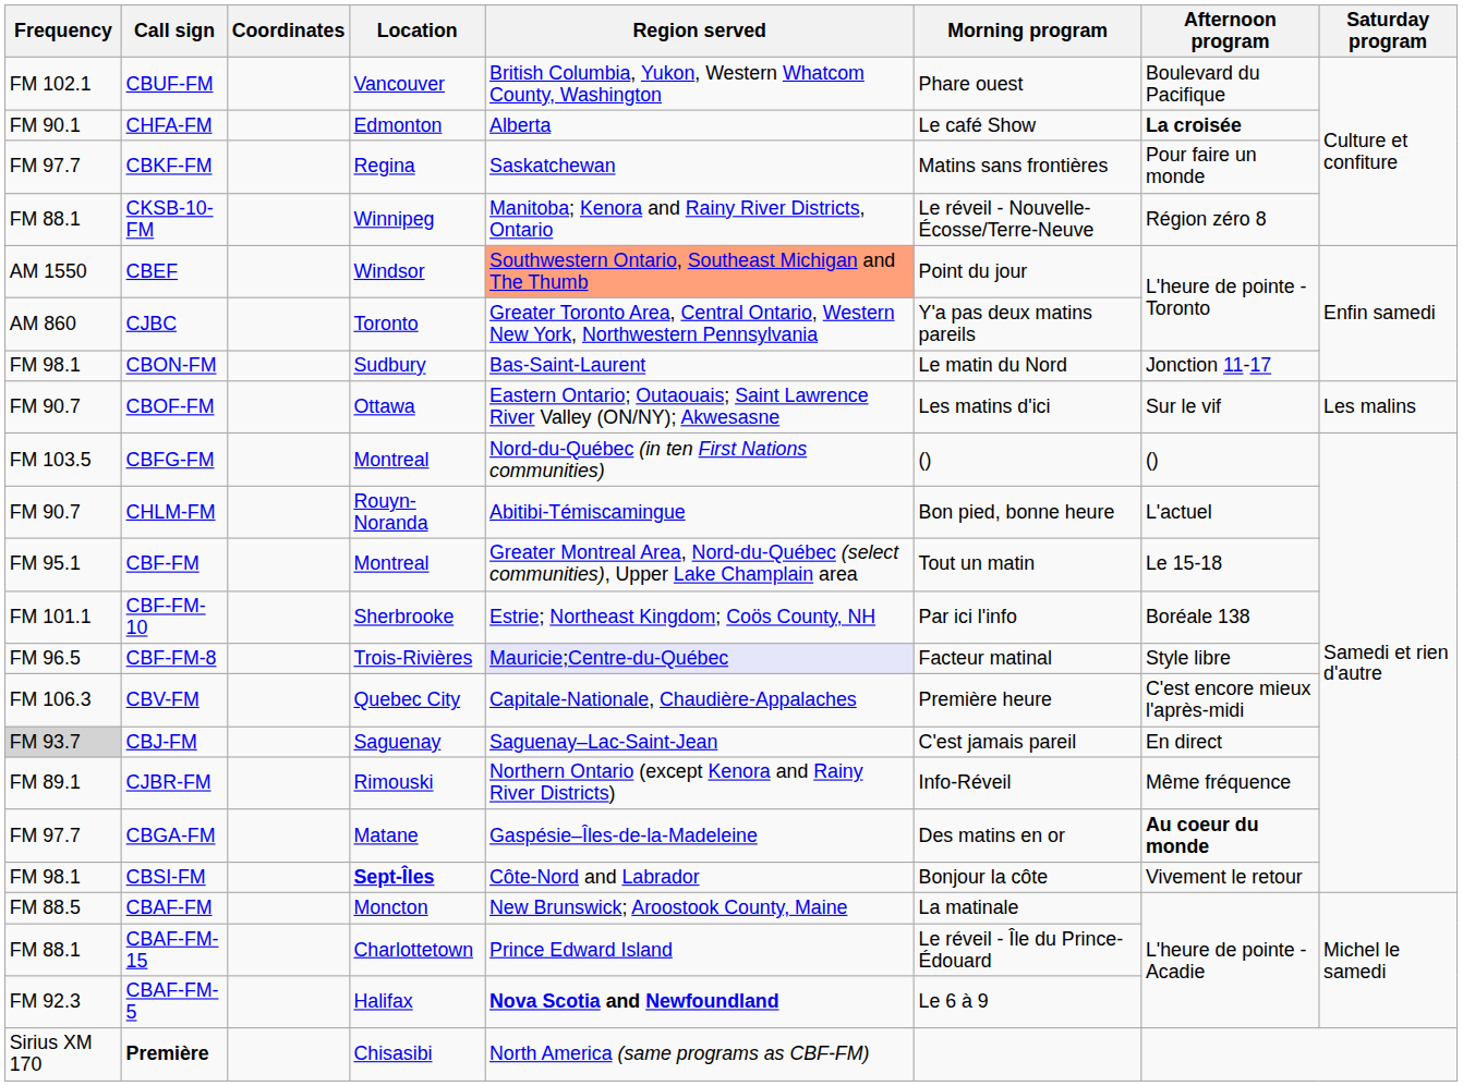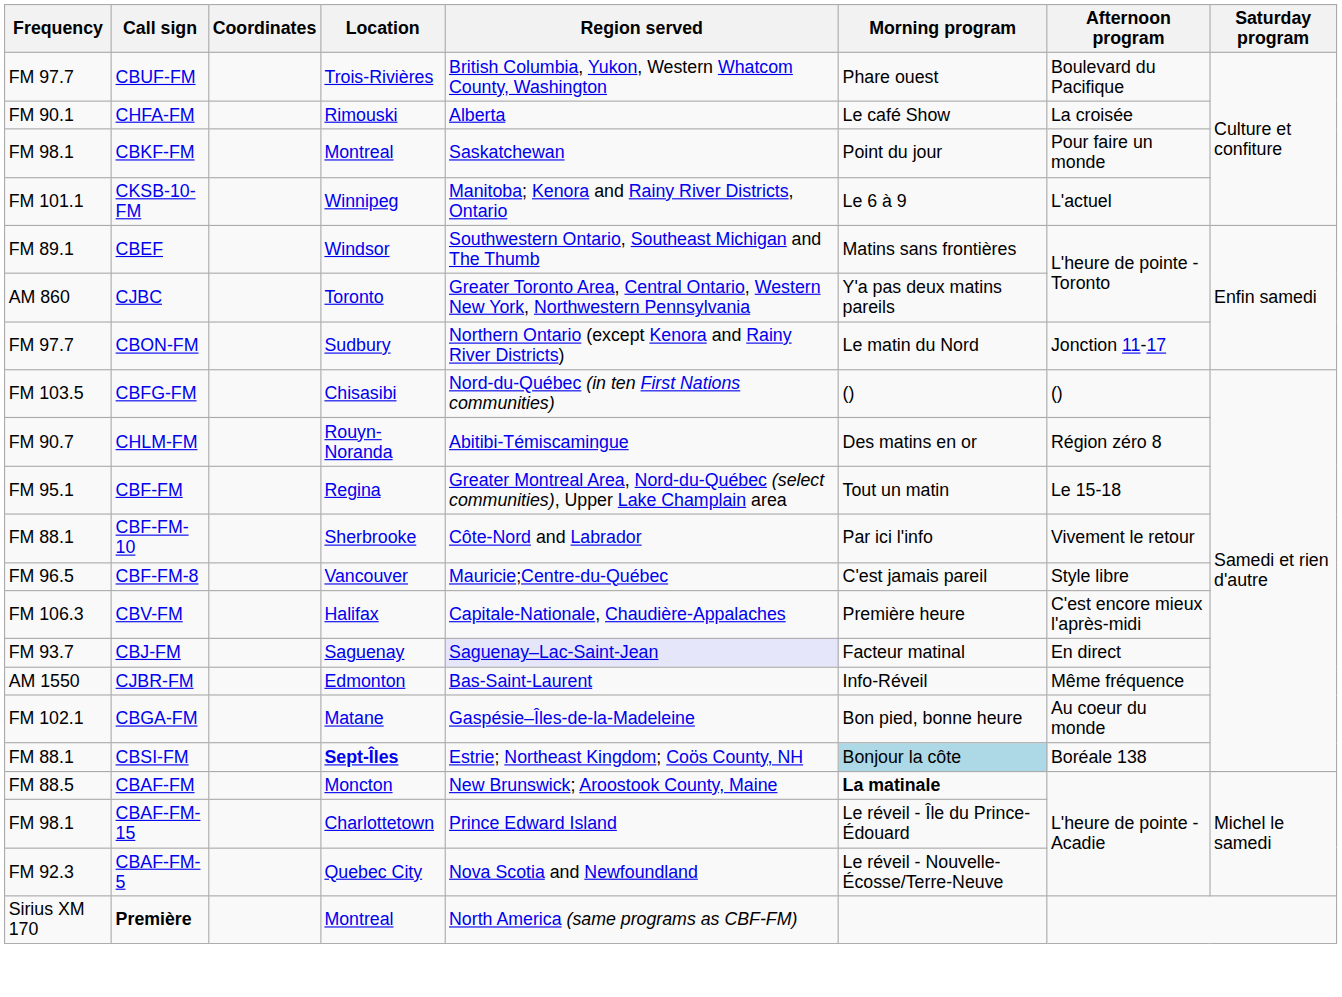 <table class="wikitable" style="width:95%;">
 <tr>
 <th>Frequency</th>
 <th>Call sign</th>
 <th>Coordinates</th>
 <th>Location</th>
 <th>Region served</th>
 <th>Morning program</th>
 <th>Afternoon program</th>
 <th>Saturday program</th>
 </tr>
 <tr>
-<td>FM 102.1</td>
+<td>FM 97.7</td>
 <td><a href='#'>CBUF-FM</a></td>
 <td></td>
-<td><a href='#'>Vancouver</a></td>
+<td><a href='#'>Trois-Rivières</a></td>
 <td><a href='#'>British Columbia</a>, <a href='#'>Yukon</a>, Western <a href='#'>Whatcom County, Washington</a></td>
 <td>Phare ouest</td>
 <td>Boulevard du Pacifique</td>
 <td rowspan="4">Culture et confiture</td>
 </tr>
 <tr>
 <td>FM 90.1</td>
 <td><a href='#'>CHFA-FM</a></td>
 <td></td>
-<td><a href='#'>Edmonton</a></td>
+<td><a href='#'>Rimouski</a></td>
 <td><a href='#'>Alberta</a></td>
 <td>Le café Show</td>
-<td><strong>La croisée</strong></td>
+<td>La croisée</td>
 </tr>
 <tr>
-<td>FM 97.7</td>
+<td>FM 98.1</td>
 <td><a href='#'>CBKF-FM</a></td>
 <td></td>
-<td><a href='#'>Regina</a></td>
+<td><a href='#'>Montreal</a></td>
 <td><a href='#'>Saskatchewan</a></td>
-<td>Matins sans frontières</td>
+<td>Point du jour</td>
 <td>Pour faire un monde</td>
 </tr>
 <tr>
-<td>FM 88.1</td>
+<td>FM 101.1</td>
 <td><a href='#'>CKSB-10-FM</a></td>
 <td></td>
 <td><a href='#'>Winnipeg</a></td>
 <td><a href='#'>Manitoba</a>; <a href='#'>Kenora</a> and <a href='#'>Rainy River Districts</a>, <a href='#'>Ontario</a></td>
-<td>Le réveil - Nouvelle-Écosse/Terre-Neuve</td>
-<td>Région zéro 8</td>
+<td>Le 6 à 9</td>
+<td>L'actuel</td>
 </tr>
 <tr>
-<td>AM 1550</td>
+<td>FM 89.1</td>
 <td><a href='#'>CBEF</a></td>
 <td></td>
 <td><a href='#'>Windsor</a></td>
-<td style="background: lightsalmon;"><a href='#'>Southwestern Ontario</a>, <a href='#'>Southeast Michigan</a> and <a href='#'>The Thumb</a></td>
-<td>Point du jour</td>
+<td><a href='#'>Southwestern Ontario</a>, <a href='#'>Southeast Michigan</a> and <a href='#'>The Thumb</a></td>
+<td>Matins sans frontières</td>
 <td rowspan="2">L'heure de pointe - Toronto</td>
 <td rowspan="3">Enfin samedi</td>
 </tr>
 <tr>
 <td>AM 860</td>
 <td><a href='#'>CJBC</a></td>
 <td></td>
 <td><a href='#'>Toronto</a></td>
 <td><a href='#'>Greater Toronto Area</a>, <a href='#'>Central Ontario</a>, <a href='#'>Western New York</a>, <a href='#'>Northwestern Pennsylvania</a></td>
 <td>Y'a pas deux matins pareils</td>
 </tr>
 <tr>
-<td>FM 98.1</td>
+<td>FM 97.7</td>
 <td><a href='#'>CBON-FM</a></td>
 <td></td>
 <td><a href='#'>Sudbury</a></td>
-<td><a href='#'>Bas-Saint-Laurent</a></td>
+<td><a href='#'>Northern Ontario</a> (except <a href='#'>Kenora</a> and <a href='#'>Rainy River Districts</a>)</td>
 <td>Le matin du Nord</td>
 <td>Jonction <a href='#'>11</a>-<a href='#'>17</a></td>
-</tr>
-<tr>
-<td>FM 90.7</td>
-<td><a href='#'>CBOF-FM</a></td>
-<td></td>
-<td><a href='#'>Ottawa</a></td>
-<td><a href='#'>Eastern Ontario</a>; <a href='#'>Outaouais</a>; <a href='#'>Saint Lawrence River</a> Valley (ON/NY); <a href='#'>Akwesasne</a></td>
-<td>Les matins d'ici</td>
-<td>Sur le vif</td>
-<td>Les malins</td>
 </tr>
 <tr>
 <td>FM 103.5</td>
 <td><a href='#'>CBFG-FM</a></td>
 <td></td>
-<td><a href='#'>Montreal</a></td>
+<td><a href='#'>Chisasibi</a></td>
 <td><a href='#'>Nord-du-Québec</a> <em>(in ten <a href='#'>First Nations</a> communities)</em></td>
 <td> ()</td>
 <td> ()</td>
 <td rowspan="10">Samedi et rien d'autre</td>
 </tr>
 <tr>
 <td>FM 90.7</td>
 <td><a href='#'>CHLM-FM</a></td>
 <td></td>
 <td><a href='#'>Rouyn-Noranda</a></td>
 <td><a href='#'>Abitibi-Témiscamingue</a></td>
-<td>Bon pied, bonne heure</td>
-<td>L'actuel</td>
+<td>Des matins en or</td>
+<td>Région zéro 8</td>
 </tr>
 <tr>
 <td>FM 95.1</td>
 <td><a href='#'>CBF-FM</a></td>
 <td></td>
-<td><a href='#'>Montreal</a></td>
+<td><a href='#'>Regina</a></td>
 <td><a href='#'>Greater Montreal Area</a>, <a href='#'>Nord-du-Québec</a> <em>(select communities)</em>, Upper <a href='#'>Lake Champlain</a> area</td>
 <td>Tout un matin</td>
 <td>Le 15-18</td>
 </tr>
 <tr>
-<td>FM 101.1</td>
+<td>FM 88.1</td>
 <td><a href='#'>CBF-FM-10</a></td>
 <td></td>
 <td><a href='#'>Sherbrooke</a></td>
-<td><a href='#'>Estrie</a>; <a href='#'>Northeast Kingdom</a>; <a href='#'>Coös County, NH</a></td>
+<td><a href='#'>Côte-Nord</a> and <a href='#'>Labrador</a></td>
 <td>Par ici l'info</td>
-<td>Boréale 138</td>
+<td>Vivement le retour</td>
 </tr>
 <tr>
 <td>FM 96.5</td>
 <td><a href='#'>CBF-FM-8</a></td>
 <td></td>
-<td><a href='#'>Trois-Rivières</a></td>
-<td style="background: lavender;"><a href='#'>Mauricie</a>;<a href='#'>Centre-du-Québec</a></td>
-<td>Facteur matinal</td>
+<td><a href='#'>Vancouver</a></td>
+<td><a href='#'>Mauricie</a>;<a href='#'>Centre-du-Québec</a></td>
+<td>C'est jamais pareil</td>
 <td>Style libre</td>
 </tr>
 <tr>
 <td>FM 106.3</td>
 <td><a href='#'>CBV-FM</a></td>
 <td></td>
-<td><a href='#'>Quebec City</a></td>
+<td><a href='#'>Halifax</a></td>
 <td><a href='#'>Capitale-Nationale</a>, <a href='#'>Chaudière-Appalaches</a></td>
 <td>Première heure</td>
 <td>C'est encore mieux l'après-midi</td>
 </tr>
 <tr>
-<td style="background: lightgrey;">FM 93.7</td>
+<td>FM 93.7</td>
 <td><a href='#'>CBJ-FM</a></td>
 <td></td>
 <td><a href='#'>Saguenay</a></td>
-<td><a href='#'>Saguenay–Lac-Saint-Jean</a></td>
-<td>C'est jamais pareil</td>
+<td style="background: lavender;"><a href='#'>Saguenay–Lac-Saint-Jean</a></td>
+<td>Facteur matinal</td>
 <td>En direct</td>
 </tr>
 <tr>
-<td>FM 89.1</td>
+<td>AM 1550</td>
 <td><a href='#'>CJBR-FM</a></td>
 <td></td>
-<td><a href='#'>Rimouski</a></td>
-<td><a href='#'>Northern Ontario</a> (except <a href='#'>Kenora</a> and <a href='#'>Rainy River Districts</a>)</td>
+<td><a href='#'>Edmonton</a></td>
+<td><a href='#'>Bas-Saint-Laurent</a></td>
 <td>Info-Réveil</td>
 <td>Même fréquence</td>
 </tr>
 <tr>
-<td>FM 97.7</td>
+<td>FM 102.1</td>
 <td><a href='#'>CBGA-FM</a></td>
 <td></td>
 <td><a href='#'>Matane</a></td>
 <td><a href='#'>Gaspésie–Îles-de-la-Madeleine</a></td>
-<td>Des matins en or</td>
-<td><strong>Au coeur du monde</strong></td>
+<td>Bon pied, bonne heure</td>
+<td>Au coeur du monde</td>
 </tr>
 <tr>
-<td>FM 98.1</td>
+<td>FM 88.1</td>
 <td><a href='#'>CBSI-FM</a></td>
 <td></td>
 <td><strong><a href='#'>Sept-Îles</a></strong></td>
-<td><a href='#'>Côte-Nord</a> and <a href='#'>Labrador</a></td>
-<td>Bonjour la côte</td>
-<td>Vivement le retour</td>
+<td><a href='#'>Estrie</a>; <a href='#'>Northeast Kingdom</a>; <a href='#'>Coös County, NH</a></td>
+<td style="background: lightblue;">Bonjour la côte</td>
+<td>Boréale 138</td>
 </tr>
 <tr>
 <td>FM 88.5</td>
 <td><a href='#'>CBAF-FM</a></td>
 <td></td>
 <td><a href='#'>Moncton</a></td>
 <td><a href='#'>New Brunswick</a>; <a href='#'>Aroostook County, Maine</a></td>
-<td>La matinale</td>
+<td><strong>La matinale</strong></td>
 <td rowspan="3">L'heure de pointe - Acadie</td>
 <td rowspan="3">Michel le samedi</td>
 </tr>
 <tr>
-<td>FM 88.1</td>
+<td>FM 98.1</td>
 <td><a href='#'>CBAF-FM-15</a></td>
 <td></td>
 <td><a href='#'>Charlottetown</a></td>
 <td><a href='#'>Prince Edward Island</a></td>
 <td>Le réveil - Île du Prince-Édouard</td>
 </tr>
 <tr>
 <td>FM 92.3</td>
 <td><a href='#'>CBAF-FM-5</a></td>
 <td></td>
-<td><a href='#'>Halifax</a></td>
-<td><strong><a href='#'>Nova Scotia</a> and <a href='#'>Newfoundland</a></strong></td>
-<td>Le 6 à 9</td>
+<td><a href='#'>Quebec City</a></td>
+<td><a href='#'>Nova Scotia</a> and <a href='#'>Newfoundland</a></td>
+<td>Le réveil - Nouvelle-Écosse/Terre-Neuve</td>
 </tr>
 <tr>
 <td>Sirius XM 170</td>
 <td><strong>Première</strong></td>
 <td></td>
-<td><a href='#'>Chisasibi</a></td>
+<td><a href='#'>Montreal</a></td>
 <td><a href='#'>North America</a> <em>(same programs as CBF-FM)</em></td>
 <td></td>
 </tr>
 </table>
